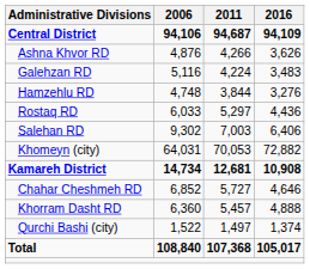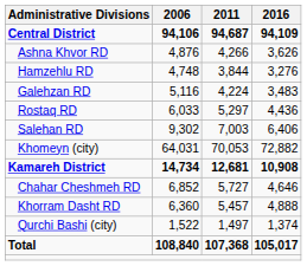 <table class="wikitable">
 <tr>
 <th>Administrative Divisions</th>
 <th>2006</th>
 <th>2011</th>
 <th>2016</th>
 </tr>
 <tr>
 <td><strong><a href='#'>Central District</a></strong></td>
 <td style="text-align: right;"><strong>94,106</strong></td>
 <td style="text-align: right;"><strong>94,687</strong></td>
 <td style="text-align: right;"><strong>94,109</strong></td>
 </tr>
 <tr>
 <td style="padding-left: 1em;"><a href='#'>Ashna Khvor RD</a></td>
 <td style="text-align: right;">4,876</td>
 <td style="text-align: right;">4,266</td>
 <td style="text-align: right;">3,626</td>
 </tr>
 <tr>
+<td style="padding-left: 1em;"><a href='#'>Hamzehlu RD</a></td>
+<td style="text-align: right;">4,748</td>
+<td style="text-align: right;">3,844</td>
+<td style="text-align: right;">3,276</td>
+</tr>
+<tr>
 <td style="padding-left: 1em;"><a href='#'>Galehzan RD</a></td>
 <td style="text-align: right;">5,116</td>
 <td style="text-align: right;">4,224</td>
 <td style="text-align: right;">3,483</td>
-</tr>
-<tr>
-<td style="padding-left: 1em;"><a href='#'>Hamzehlu RD</a></td>
-<td style="text-align: right;">4,748</td>
-<td style="text-align: right;">3,844</td>
-<td style="text-align: right;">3,276</td>
 </tr>
 <tr>
 <td style="padding-left: 1em;"><a href='#'>Rostaq RD</a></td>
 <td style="text-align: right;">6,033</td>
 <td style="text-align: right;">5,297</td>
 <td style="text-align: right;">4,436</td>
 </tr>
 <tr>
 <td style="padding-left: 1em;"><a href='#'>Salehan RD</a></td>
 <td style="text-align: right;">9,302</td>
 <td style="text-align: right;">7,003</td>
 <td style="text-align: right;">6,406</td>
 </tr>
 <tr>
 <td style="padding-left: 1em;"><a href='#'>Khomeyn</a> (city)</td>
 <td style="text-align: right;">64,031</td>
 <td style="text-align: right;">70,053</td>
 <td style="text-align: right;">72,882</td>
 </tr>
 <tr>
 <td><strong><a href='#'>Kamareh District</a></strong></td>
 <td style="text-align: right;"><strong>14,734</strong></td>
 <td style="text-align: right;"><strong>12,681</strong></td>
 <td style="text-align: right;"><strong>10,908</strong></td>
 </tr>
 <tr>
 <td style="padding-left: 1em;"><a href='#'>Chahar Cheshmeh RD</a></td>
 <td style="text-align: right;">6,852</td>
 <td style="text-align: right;">5,727</td>
 <td style="text-align: right;">4,646</td>
 </tr>
 <tr>
 <td style="padding-left: 1em;"><a href='#'>Khorram Dasht RD</a></td>
 <td style="text-align: right;">6,360</td>
 <td style="text-align: right;">5,457</td>
 <td style="text-align: right;">4,888</td>
 </tr>
 <tr>
 <td style="padding-left: 1em;"><a href='#'>Qurchi Bashi</a> (city)</td>
 <td style="text-align: right;">1,522</td>
 <td style="text-align: right;">1,497</td>
 <td style="text-align: right;">1,374</td>
 </tr>
 <tr>
 <td><strong>Total</strong></td>
 <td style="text-align: right;"><strong>108,840</strong></td>
 <td style="text-align: right;"><strong>107,368</strong></td>
 <td style="text-align: right;"><strong>105,017</strong></td>
 </tr>
 <tr>
 <td colspan=4></td>
 </tr>
 </table>
